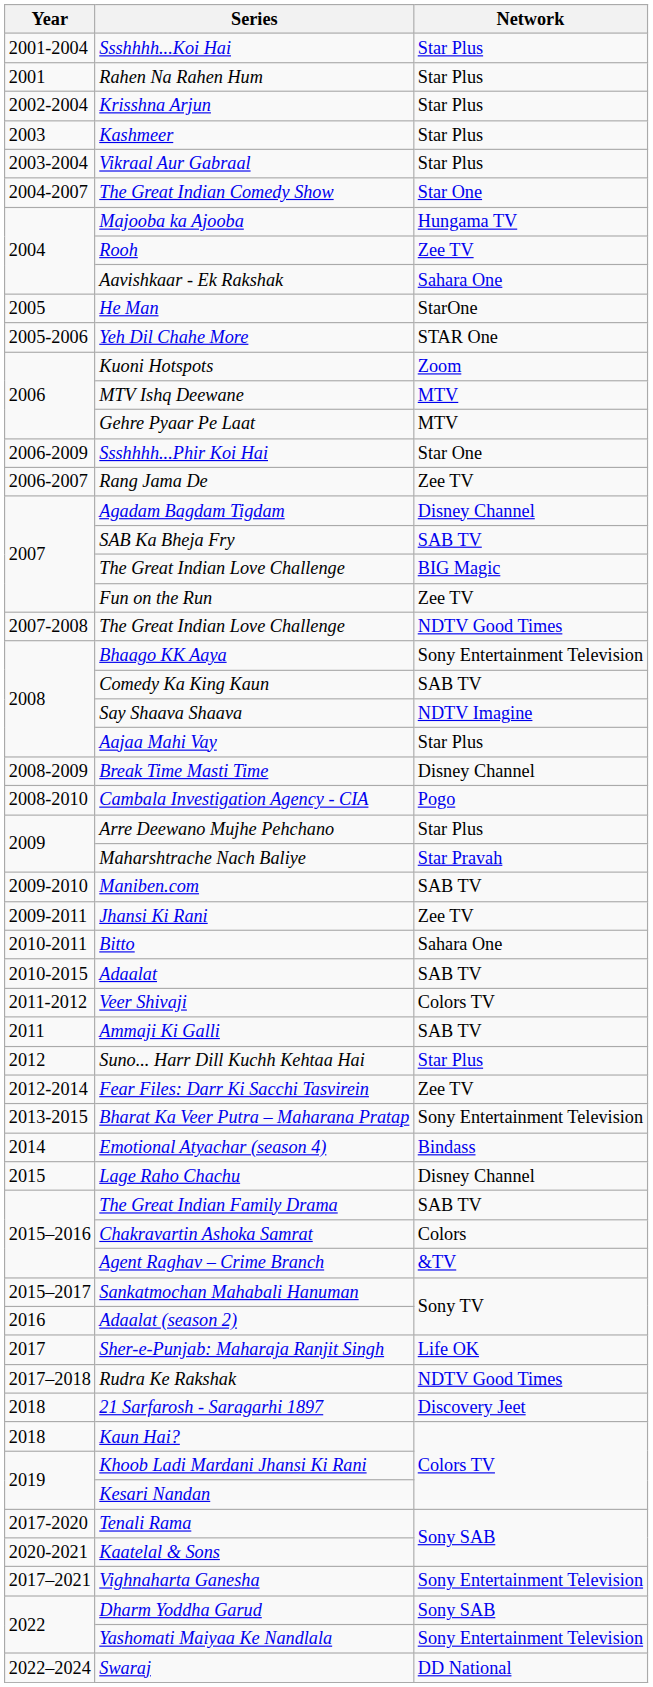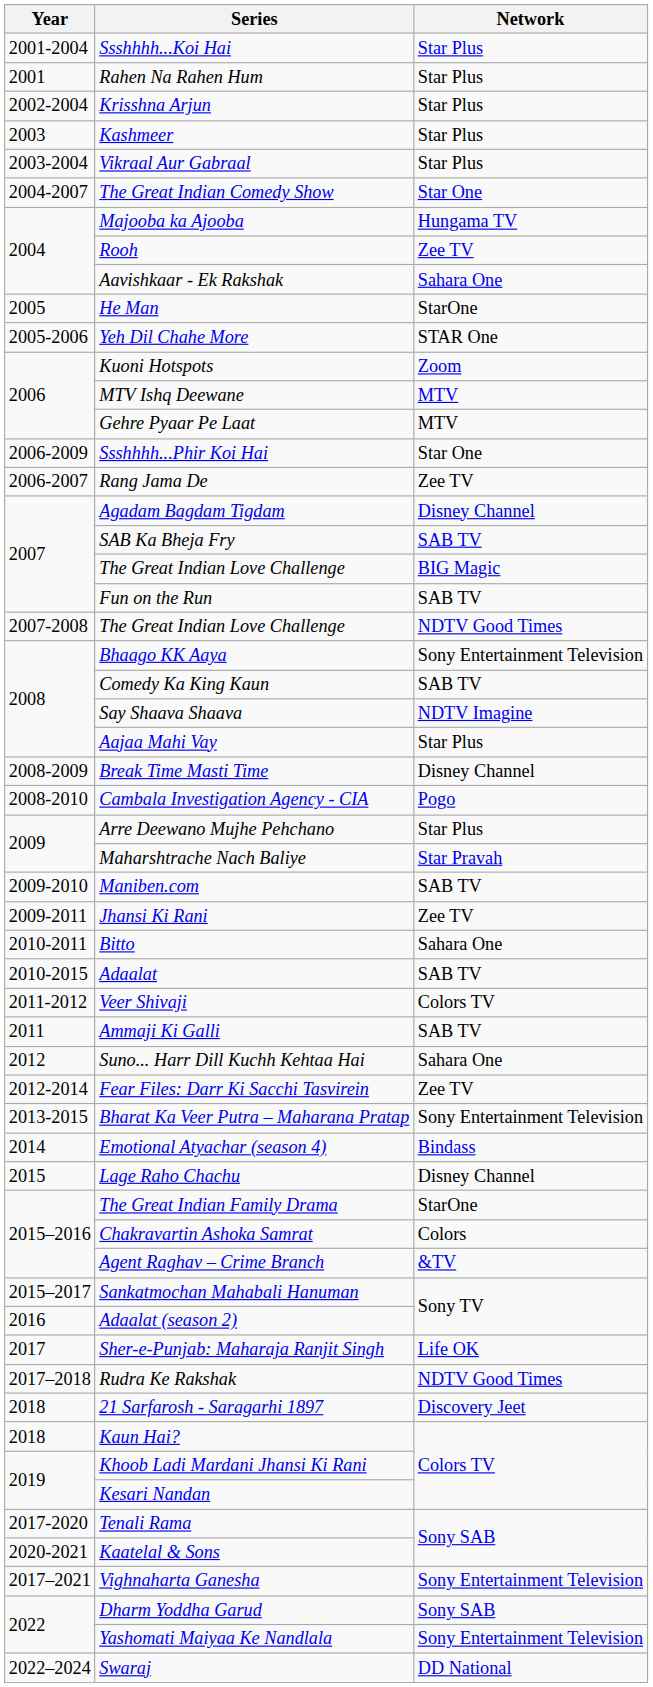 <table class="wikitable">
 <tr>
 <th>Year</th>
 <th>Series</th>
 <th>Network</th>
 </tr>
 <tr style="vertical-align: top; text-align: left;">
 <td>2001-2004</td>
 <td><em><a href='#'>Ssshhhh...Koi Hai</a></em></td>
 <td><a href='#'>Star Plus</a></td>
 </tr>
 <tr>
 <td>2001</td>
 <td><em>Rahen Na Rahen Hum</em></td>
 <td>Star Plus</td>
 </tr>
 <tr>
 <td>2002-2004</td>
 <td><em><a href='#'>Krisshna Arjun</a></em></td>
 <td>Star Plus</td>
 </tr>
 <tr>
 <td>2003</td>
 <td><em><a href='#'>Kashmeer</a></em></td>
 <td>Star Plus</td>
 </tr>
 <tr>
 <td>2003-2004</td>
 <td><em><a href='#'>Vikraal Aur Gabraal</a></em></td>
 <td>Star Plus</td>
 </tr>
 <tr>
 <td>2004-2007</td>
 <td><em><a href='#'>The Great Indian Comedy Show</a></em></td>
 <td><a href='#'>Star One</a></td>
 </tr>
 <tr>
 <td rowspan="3">2004</td>
 <td><em><a href='#'>Majooba ka Ajooba</a></em></td>
 <td><a href='#'>Hungama TV</a></td>
 </tr>
 <tr>
 <td><em><a href='#'>Rooh</a></em></td>
 <td><a href='#'>Zee TV</a></td>
 </tr>
 <tr>
 <td><em>Aavishkaar - Ek Rakshak</em></td>
 <td><a href='#'>Sahara One</a></td>
 </tr>
 <tr>
 <td>2005</td>
 <td><em><a href='#'>He Man</a></em></td>
 <td>StarOne</td>
 </tr>
 <tr>
 <td>2005-2006</td>
 <td><em><a href='#'>Yeh Dil Chahe More</a></em></td>
 <td>STAR One</td>
 </tr>
 <tr>
 <td rowspan="3">2006</td>
 <td><em>Kuoni Hotspots</em></td>
 <td><a href='#'>Zoom</a></td>
 </tr>
 <tr>
 <td><em>MTV Ishq Deewane</em></td>
 <td><a href='#'>MTV</a></td>
 </tr>
 <tr>
 <td><em>Gehre Pyaar Pe Laat</em></td>
 <td>MTV</td>
 </tr>
 <tr>
 <td>2006-2009</td>
 <td><em><a href='#'>Ssshhhh...Phir Koi Hai</a></em></td>
 <td>Star One</td>
 </tr>
 <tr>
 <td>2006-2007</td>
 <td><em>Rang Jama De</em></td>
 <td>Zee TV</td>
 </tr>
 <tr>
 <td rowspan="4">2007</td>
 <td><em><a href='#'>Agadam Bagdam Tigdam</a></em></td>
 <td><a href='#'>Disney Channel</a></td>
 </tr>
 <tr>
 <td><em>SAB Ka Bheja Fry</em></td>
 <td><a href='#'>SAB TV</a></td>
 </tr>
 <tr>
 <td><em>The Great Indian Love Challenge</em></td>
 <td><a href='#'>BIG Magic</a></td>
 </tr>
 <tr>
 <td><em>Fun on the Run</em></td>
-<td>Zee TV</td>
+<td>SAB TV</td>
 </tr>
 <tr>
 <td>2007-2008</td>
 <td><em>The Great Indian Love Challenge</em></td>
 <td><a href='#'>NDTV Good Times</a></td>
 </tr>
 <tr>
 <td rowspan="4">2008</td>
 <td><em><a href='#'>Bhaago KK Aaya</a></em></td>
 <td>Sony Entertainment Television</td>
 </tr>
 <tr>
 <td><em>Comedy Ka King Kaun</em></td>
 <td>SAB TV</td>
 </tr>
 <tr>
 <td><em>Say Shaava Shaava</em></td>
 <td><a href='#'>NDTV Imagine</a></td>
 </tr>
 <tr>
 <td><em><a href='#'>Aajaa Mahi Vay</a></em></td>
 <td>Star Plus</td>
 </tr>
 <tr>
 <td>2008-2009</td>
 <td><em><a href='#'>Break Time Masti Time</a></em></td>
 <td>Disney Channel</td>
 </tr>
 <tr>
 <td>2008-2010</td>
 <td><em><a href='#'>Cambala Investigation Agency - CIA</a></em></td>
 <td><a href='#'>Pogo</a></td>
 </tr>
 <tr>
 <td rowspan="2">2009</td>
 <td><em>Arre Deewano Mujhe Pehchano</em></td>
 <td>Star Plus</td>
 </tr>
 <tr>
 <td><em>Maharshtrache Nach Baliye</em></td>
 <td><a href='#'>Star Pravah</a></td>
 </tr>
 <tr>
 <td>2009-2010</td>
 <td><em><a href='#'>Maniben.com</a></em></td>
 <td>SAB TV</td>
 </tr>
 <tr>
 <td>2009-2011</td>
 <td><em><a href='#'>Jhansi Ki Rani</a></em></td>
 <td>Zee TV</td>
 </tr>
 <tr>
 <td>2010-2011</td>
 <td><em><a href='#'>Bitto</a></em></td>
 <td>Sahara One</td>
 </tr>
 <tr>
 <td>2010-2015</td>
 <td><em><a href='#'>Adaalat</a></em></td>
 <td>SAB TV</td>
 </tr>
 <tr>
 <td>2011-2012</td>
 <td><em><a href='#'>Veer Shivaji</a></em></td>
 <td>Colors TV</td>
 </tr>
 <tr>
 <td>2011</td>
 <td><em><a href='#'>Ammaji Ki Galli</a></em></td>
 <td>SAB TV</td>
 </tr>
 <tr>
 <td>2012</td>
 <td><em>Suno... Harr Dill Kuchh Kehtaa Hai</em></td>
-<td><a href='#'>Star Plus</a></td>
+<td>Sahara One</td>
 </tr>
 <tr>
 <td>2012-2014</td>
 <td><em><a href='#'>Fear Files: Darr Ki Sacchi Tasvirein</a></em></td>
 <td>Zee TV</td>
 </tr>
 <tr>
 <td>2013-2015</td>
 <td><em><a href='#'>Bharat Ka Veer Putra – Maharana Pratap</a></em></td>
 <td>Sony Entertainment Television</td>
 </tr>
 <tr>
 <td>2014</td>
 <td><em><a href='#'>Emotional Atyachar (season 4)</a></em></td>
 <td><a href='#'>Bindass</a></td>
 </tr>
 <tr>
 <td>2015</td>
 <td><em><a href='#'>Lage Raho Chachu</a></em></td>
 <td>Disney Channel</td>
 </tr>
 <tr>
 <td rowspan="3">2015–2016</td>
 <td><em><a href='#'>The Great Indian Family Drama</a></em></td>
-<td>SAB TV</td>
+<td>StarOne</td>
 </tr>
 <tr>
 <td><em><a href='#'>Chakravartin Ashoka Samrat</a></em></td>
 <td>Colors</td>
 </tr>
 <tr>
 <td><em><a href='#'>Agent Raghav – Crime Branch</a></em></td>
 <td><a href='#'>&TV</a></td>
 </tr>
 <tr>
 <td>2015–2017</td>
 <td><em><a href='#'>Sankatmochan Mahabali Hanuman</a></em></td>
 <td rowspan="2">Sony TV</td>
 </tr>
 <tr>
 <td>2016</td>
 <td><em><a href='#'>Adaalat (season 2)</a></em></td>
 </tr>
 <tr>
 <td>2017</td>
 <td><em><a href='#'>Sher-e-Punjab: Maharaja Ranjit Singh</a></em></td>
 <td><a href='#'>Life OK</a></td>
 </tr>
 <tr>
 <td>2017–2018</td>
 <td><em>Rudra Ke Rakshak</em></td>
 <td><a href='#'>NDTV Good Times</a></td>
 </tr>
 <tr>
 <td>2018</td>
 <td><em><a href='#'>21 Sarfarosh - Saragarhi 1897</a> </em></td>
 <td><a href='#'>Discovery Jeet</a></td>
 </tr>
 <tr>
 <td>2018</td>
 <td><em><a href='#'>Kaun Hai?</a></em></td>
 <td rowspan="3"><a href='#'>Colors TV</a></td>
 </tr>
 <tr>
 <td rowspan="2">2019</td>
 <td><em><a href='#'>Khoob Ladi Mardani Jhansi Ki Rani</a></em></td>
 </tr>
 <tr>
 <td><em><a href='#'>Kesari Nandan</a></em></td>
 </tr>
 <tr>
 <td>2017-2020</td>
 <td><a href='#'><em>Tenali Rama</em></a></td>
 <td rowspan="2"><a href='#'>Sony SAB</a></td>
 </tr>
 <tr>
 <td>2020-2021</td>
 <td><em><a href='#'>Kaatelal & Sons</a></em></td>
 </tr>
 <tr>
 <td>2017–2021</td>
 <td><em><a href='#'>Vighnaharta Ganesha</a></em></td>
 <td><a href='#'>Sony Entertainment Television</a></td>
 </tr>
 <tr>
 <td rowspan="2">2022</td>
 <td><em><a href='#'>Dharm Yoddha Garud</a></em></td>
 <td><a href='#'>Sony SAB</a></td>
 </tr>
 <tr>
 <td><em><a href='#'>Yashomati Maiyaa Ke Nandlala</a></em></td>
 <td><a href='#'>Sony Entertainment Television</a></td>
 </tr>
 <tr>
 <td rowspan="2">2022–2024</td>
 <td><a href='#'><em>Swaraj</em></a></td>
 <td><a href='#'>DD National</a></td>
 </tr>
 <tr>
 </tr>
 </table>
